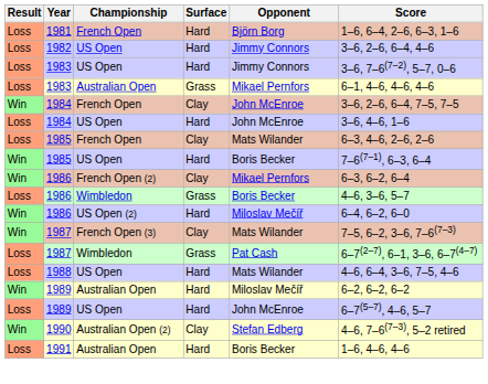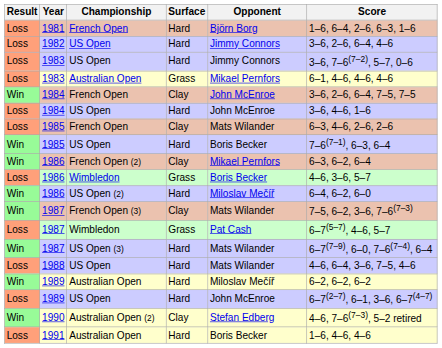 <table class="sortable wikitable">
 <tr>
 <th>Result</th>
 <th style="width:30px;">Year</th>
 <th style="width:150px;">Championship</th>
 <th>Surface</th>
 <th style="width:150px;">Opponent</th>
 <th style="width:200px;" class="unsortable">Score</th>
 </tr>
 <tr style="background:#ebc2af;">
 <td bgcolor=FFA07A>Loss</td>
 <td><a href='#'>1981</a></td>
 <td><a href='#'>French Open</a></td>
 <td>Hard</td>
 <td> <a href='#'>Björn Borg</a></td>
 <td>1–6, 6–4, 2–6, 6–3, 1–6</td>
 </tr>
 <tr style="background:#ccf;">
 <td bgcolor=FFA07A>Loss</td>
 <td><a href='#'>1982</a></td>
 <td><a href='#'>US Open</a></td>
 <td>Hard</td>
 <td> <a href='#'>Jimmy Connors</a></td>
 <td>3–6, 2–6, 6–4, 4–6</td>
 </tr>
 <tr style="background:#ccf;">
 <td bgcolor=FFA07A>Loss</td>
 <td><a href='#'>1983</a></td>
 <td>US Open</td>
 <td>Hard</td>
 <td> Jimmy Connors</td>
 <td>3–6, 7–6<sup>(7–2)</sup>, 5–7, 0–6</td>
 </tr>
 <tr style="background:#ffc;">
 <td bgcolor=FFA07A>Loss</td>
 <td><a href='#'>1983</a></td>
 <td><a href='#'>Australian Open</a></td>
 <td>Grass</td>
 <td> <a href='#'>Mikael Pernfors</a></td>
 <td>6–1, 4–6, 4–6, 4–6</td>
 </tr>
 <tr style="background:#ebc2af;">
 <td bgcolor=98FB98>Win</td>
 <td><a href='#'>1984</a></td>
 <td>French Open</td>
 <td>Clay</td>
 <td> <a href='#'>John McEnroe</a></td>
 <td>3–6, 2–6, 6–4, 7–5, 7–5</td>
 </tr>
 <tr style="background:#ccf;">
 <td bgcolor=FFA07A>Loss</td>
 <td><a href='#'>1984</a></td>
 <td>US Open</td>
 <td>Hard</td>
 <td> John McEnroe</td>
 <td>3–6, 4–6, 1–6</td>
 </tr>
 <tr style="background:#ebc2af;">
 <td bgcolor=FFA07A>Loss</td>
 <td><a href='#'>1985</a></td>
 <td>French Open</td>
 <td>Clay</td>
 <td> Mats Wilander</td>
 <td>6–3, 4–6, 2–6, 2–6</td>
 </tr>
 <tr style="background:#ccf;">
 <td bgcolor=98FB98>Win</td>
 <td><a href='#'>1985</a></td>
 <td>US Open</td>
 <td>Hard</td>
 <td> Boris Becker</td>
 <td>7–6<sup>(7–1)</sup>, 6–3, 6–4</td>
 </tr>
 <tr style="background:#ebc2af;">
 <td bgcolor=98FB98>Win</td>
 <td><a href='#'>1986</a></td>
 <td>French Open <small>(2)</small></td>
 <td>Clay</td>
 <td> <a href='#'>Mikael Pernfors</a></td>
 <td>6–3, 6–2, 6–4</td>
 </tr>
 <tr style="background:#cfc;">
 <td bgcolor=FFA07A>Loss</td>
 <td><a href='#'>1986</a></td>
 <td><a href='#'>Wimbledon</a></td>
 <td>Grass</td>
 <td> <a href='#'>Boris Becker</a></td>
 <td>4–6, 3–6, 5–7</td>
 </tr>
 <tr style="background:#ccf;">
 <td bgcolor=98FB98>Win</td>
 <td><a href='#'>1986</a></td>
 <td>US Open <small>(2)</small></td>
 <td>Hard</td>
 <td> <a href='#'>Miloslav Mečíř</a></td>
 <td>6–4, 6–2, 6–0</td>
 </tr>
 <tr style="background:#ebc2af;">
 <td bgcolor=98FB98>Win</td>
 <td><a href='#'>1987</a></td>
 <td>French Open <small>(3)</small></td>
 <td>Clay</td>
 <td> Mats Wilander</td>
 <td>7–5, 6–2, 3–6, 7–6<sup>(7–3)</sup></td>
 </tr>
 <tr style="background:#cfc;">
 <td bgcolor=FFA07A>Loss</td>
 <td><a href='#'>1987</a></td>
 <td>Wimbledon</td>
 <td>Grass</td>
 <td> <a href='#'>Pat Cash</a></td>
-<td>6–7<sup>(2–7)</sup>, 6–1, 3–6, 6–7<sup>(4–7)</sup></td>
+<td>6–7<sup>(5–7)</sup>, 4–6, 5–7</td>
+</tr>
+<tr style="background:#ccf;">
+<td bgcolor=98FB98>Win</td>
+<td><a href='#'>1987</a></td>
+<td>US Open <small>(3)</small></td>
+<td>Hard</td>
+<td> Mats Wilander</td>
+<td>6–7<sup>(7–9)</sup>, 6–0, 7–6<sup>(7–4)</sup>, 6–4</td>
 </tr>
 <tr style="background:#ccf;">
 <td bgcolor=FFA07A>Loss</td>
 <td><a href='#'>1988</a></td>
 <td>US Open</td>
 <td>Hard</td>
 <td> Mats Wilander</td>
 <td>4–6, 6–4, 3–6, 7–5, 4–6</td>
 </tr>
 <tr style="background:#ffc;">
 <td bgcolor=98FB98>Win</td>
 <td><a href='#'>1989</a></td>
 <td>Australian Open</td>
 <td>Hard</td>
 <td> Miloslav Mečíř</td>
 <td>6–2, 6–2, 6–2</td>
 </tr>
 <tr style="background:#ccf;">
 <td bgcolor=FFA07A>Loss</td>
 <td><a href='#'>1989</a></td>
 <td>US Open</td>
 <td>Hard</td>
 <td> John McEnroe</td>
-<td>6–7<sup>(5–7)</sup>, 4–6, 5–7</td>
+<td>6–7<sup>(2–7)</sup>, 6–1, 3–6, 6–7<sup>(4–7)</sup></td>
 </tr>
 <tr style="background:#ffc;">
 <td bgcolor=98FB98>Win</td>
 <td><a href='#'>1990</a></td>
 <td>Australian Open <small>(2)</small></td>
 <td>Clay</td>
 <td> <a href='#'>Stefan Edberg</a></td>
 <td>4–6, 7–6<sup>(7–3)</sup>, 5–2 retired</td>
 </tr>
 <tr style="background:#ffc;">
 <td bgcolor=FFA07A>Loss</td>
 <td><a href='#'>1991</a></td>
 <td>Australian Open</td>
 <td>Hard</td>
 <td> Boris Becker</td>
 <td>1–6, 4–6, 4–6</td>
 </tr>
 </table>
